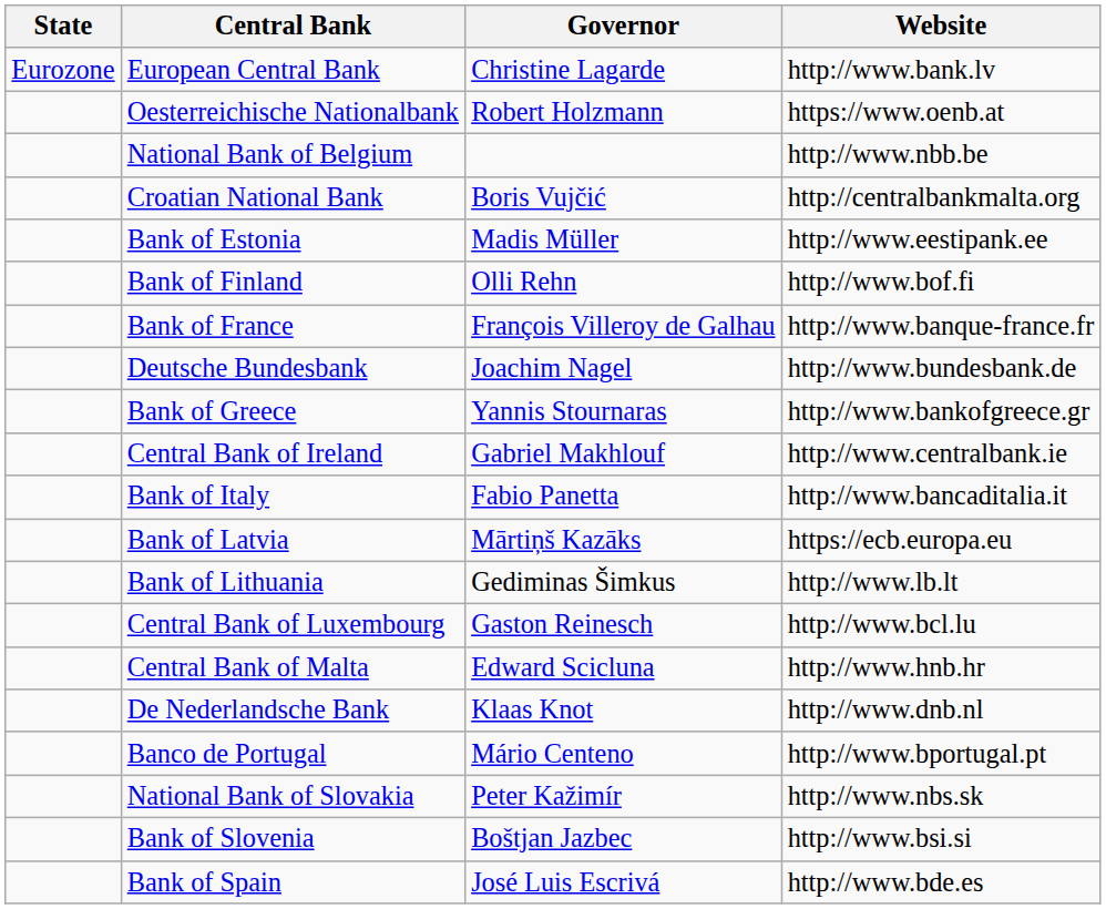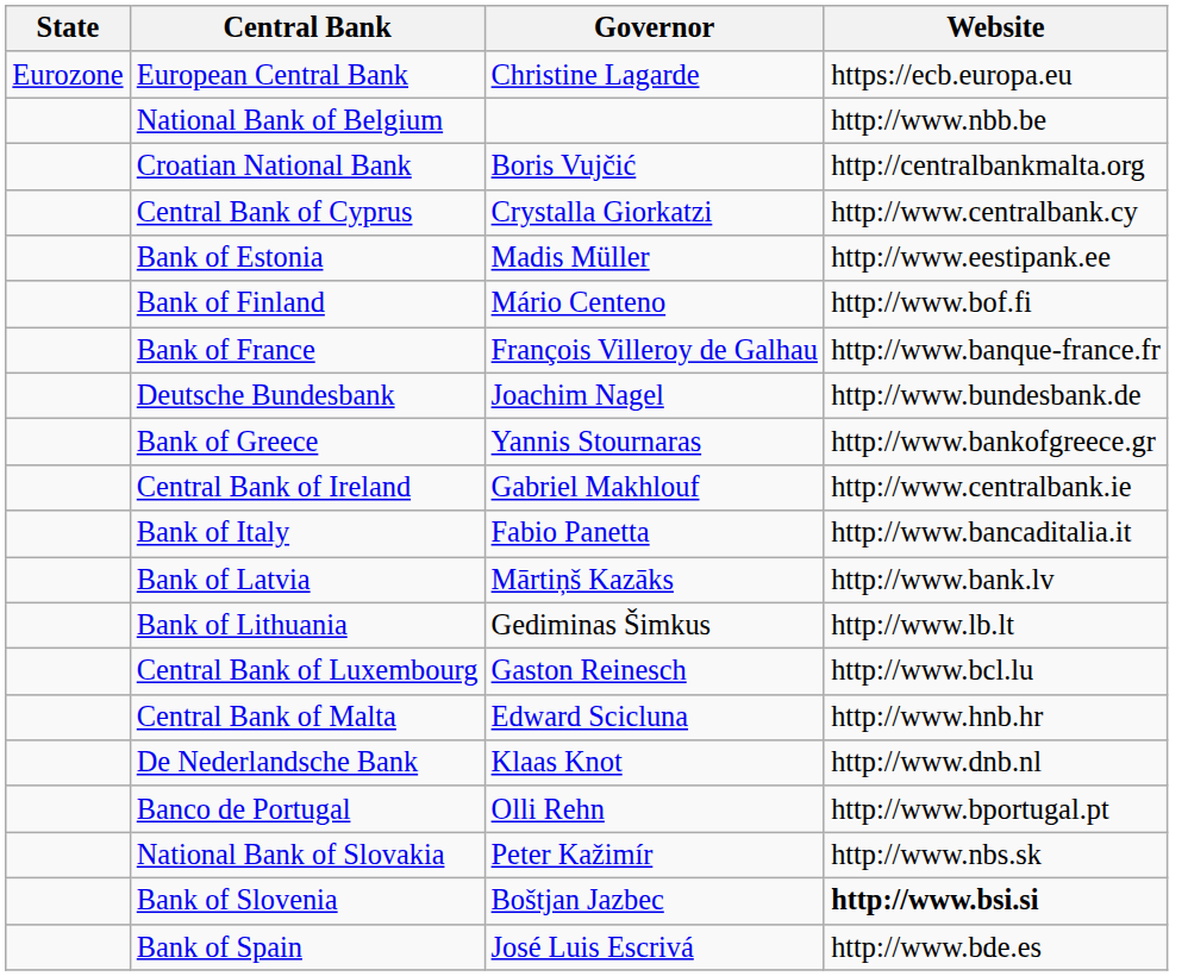 <table class="wikitable sortable">
 <tr>
 <th>State</th>
 <th>Central Bank</th>
 <th>Governor</th>
 <th>Website</th>
 </tr>
 <tr>
 <td> <a href='#'>Eurozone</a></td>
 <td><a href='#'>European Central Bank</a></td>
 <td><a href='#'>Christine Lagarde</a></td>
-<td>http://www.bank.lv</td>
-</tr>
-<tr>
-<td></td>
-<td style="white-space:nowrap"><a href='#'>Oesterreichische Nationalbank</a></td>
-<td><a href='#'>Robert Holzmann</a></td>
-<td>https://www.oenb.at</td>
+<td>https://ecb.europa.eu</td>
 </tr>
 <tr>
 <td></td>
 <td><a href='#'>National Bank of Belgium</a></td>
 <td></td>
 <td>http://www.nbb.be</td>
 </tr>
 <tr>
 <td></td>
 <td><a href='#'>Croatian National Bank</a></td>
 <td><a href='#'>Boris Vujčić</a></td>
 <td>http://centralbankmalta.org</td>
 </tr>
 <tr>
 <td></td>
+<td><a href='#'>Central Bank of Cyprus</a></td>
+<td><a href='#'>Crystalla Giorkatzi</a></td>
+<td>http://www.centralbank.cy</td>
+</tr>
+<tr>
+<td></td>
 <td><a href='#'>Bank of Estonia</a></td>
 <td><a href='#'>Madis Müller</a></td>
 <td>http://www.eestipank.ee</td>
 </tr>
 <tr>
 <td></td>
 <td><a href='#'>Bank of Finland</a></td>
-<td><a href='#'>Olli Rehn</a></td>
+<td><a href='#'>Mário Centeno</a></td>
 <td>http://www.bof.fi</td>
 </tr>
 <tr>
 <td></td>
 <td><a href='#'>Bank of France</a></td>
 <td style="white-space:nowrap"><a href='#'>François Villeroy de Galhau</a></td>
 <td>http://www.banque-france.fr</td>
 </tr>
 <tr>
 <td></td>
 <td><a href='#'>Deutsche Bundesbank</a></td>
 <td><a href='#'>Joachim Nagel</a></td>
 <td>http://www.bundesbank.de</td>
 </tr>
 <tr>
 <td></td>
 <td><a href='#'>Bank of Greece</a></td>
 <td><a href='#'>Yannis Stournaras</a></td>
 <td>http://www.bankofgreece.gr</td>
 </tr>
 <tr>
 <td></td>
 <td><a href='#'>Central Bank of Ireland</a></td>
 <td><a href='#'>Gabriel Makhlouf</a></td>
 <td>http://www.centralbank.ie</td>
 </tr>
 <tr>
 <td></td>
 <td><a href='#'>Bank of Italy</a></td>
 <td><a href='#'>Fabio Panetta</a></td>
 <td>http://www.bancaditalia.it</td>
 </tr>
 <tr>
 <td></td>
 <td><a href='#'>Bank of Latvia</a></td>
 <td><a href='#'>Mārtiņš Kazāks</a></td>
-<td>https://ecb.europa.eu</td>
+<td>http://www.bank.lv</td>
 </tr>
 <tr>
 <td></td>
 <td><a href='#'>Bank of Lithuania</a></td>
 <td>Gediminas Šimkus</td>
 <td>http://www.lb.lt</td>
 </tr>
 <tr>
 <td style="white-space:nowrap"></td>
 <td><a href='#'>Central Bank of Luxembourg</a></td>
 <td><a href='#'>Gaston Reinesch</a></td>
 <td>http://www.bcl.lu</td>
 </tr>
 <tr>
 <td></td>
 <td><a href='#'>Central Bank of Malta</a></td>
 <td><a href='#'>Edward Scicluna</a></td>
 <td>http://www.hnb.hr</td>
 </tr>
 <tr>
 <td></td>
 <td><a href='#'>De Nederlandsche Bank</a></td>
 <td><a href='#'>Klaas Knot</a></td>
 <td>http://www.dnb.nl</td>
 </tr>
 <tr>
 <td></td>
 <td><a href='#'>Banco de Portugal</a></td>
-<td><a href='#'>Mário Centeno</a></td>
+<td><a href='#'>Olli Rehn</a></td>
 <td>http://www.bportugal.pt</td>
 </tr>
 <tr>
 <td></td>
 <td><a href='#'>National Bank of Slovakia</a></td>
 <td><a href='#'>Peter Kažimír</a></td>
 <td>http://www.nbs.sk</td>
 </tr>
 <tr>
 <td></td>
 <td><a href='#'>Bank of Slovenia</a></td>
 <td><a href='#'>Boštjan Jazbec</a></td>
-<td>http://www.bsi.si</td>
+<td><strong>http://www.bsi.si</strong></td>
 </tr>
 <tr>
 <td></td>
 <td><a href='#'>Bank of Spain</a></td>
 <td><a href='#'>José Luis Escrivá</a></td>
 <td>http://www.bde.es</td>
 </tr>
 </table>
